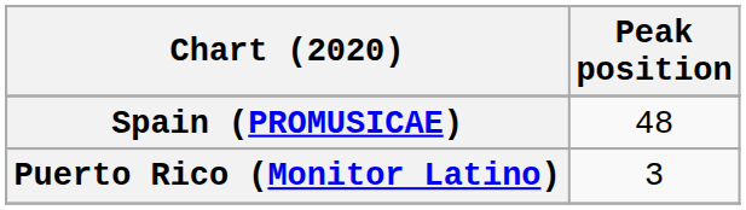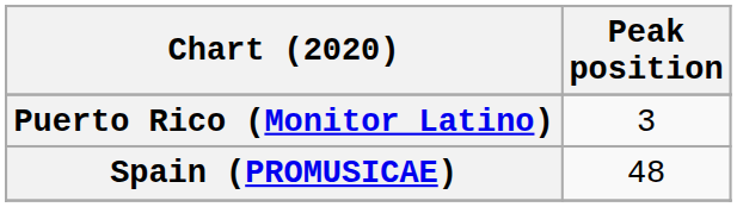 <table class="wikitable sortable plainrowheaders" style="text-align:center">
 <tr>
 <th scope="col">Chart (2020)</th>
 <th scope="col">Peak<br>position</th>
 </tr>
 <tr>
 </tr>
 <tr>
+<th scope="row">Puerto Rico (<a href='#'>Monitor Latino</a>)</th>
+<td>3</td>
+</tr>
+<tr>
 <th scope="row">Spain (<a href='#'>PROMUSICAE</a>)</th>
 <td>48</td>
-</tr>
-<tr>
-<th scope="row">Puerto Rico (<a href='#'>Monitor Latino</a>)</th>
-<td>3</td>
 </tr>
 <tr>
 </tr>
 <tr>
 </tr>
 <tr>
 </tr>
 <tr>
 </tr>
 </table>
